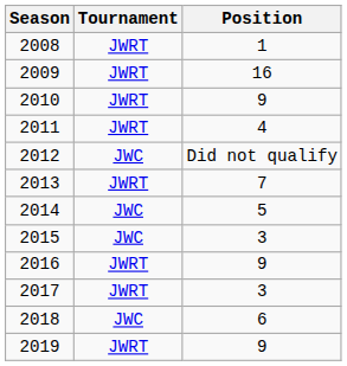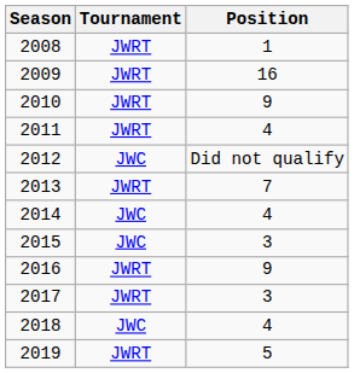 <table class="wikitable" style="text-align:center">
 <tr>
 <th>Season</th>
 <th>Tournament</th>
 <th>Position</th>
 </tr>
 <tr>
 <td>2008</td>
 <td><a href='#'>JWRT</a></td>
 <td>1</td>
 </tr>
 <tr>
 <td>2009</td>
 <td><a href='#'>JWRT</a></td>
 <td>16</td>
 </tr>
 <tr>
 <td>2010</td>
 <td><a href='#'>JWRT</a></td>
 <td>9</td>
 </tr>
 <tr>
 <td>2011</td>
 <td><a href='#'>JWRT</a></td>
 <td>4</td>
 </tr>
 <tr>
 <td>2012</td>
 <td><a href='#'>JWC</a></td>
 <td>Did not qualify</td>
 </tr>
 <tr>
 <td>2013</td>
 <td><a href='#'>JWRT</a></td>
 <td>7</td>
 </tr>
 <tr>
 <td>2014</td>
 <td><a href='#'>JWC</a></td>
-<td>5</td>
+<td>4</td>
 </tr>
 <tr>
 <td>2015</td>
 <td><a href='#'>JWC</a></td>
 <td>3</td>
 </tr>
 <tr>
 <td>2016</td>
 <td><a href='#'>JWRT</a></td>
 <td>9</td>
 </tr>
 <tr>
 <td>2017</td>
 <td><a href='#'>JWRT</a></td>
 <td>3</td>
 </tr>
 <tr>
 <td>2018</td>
 <td><a href='#'>JWC</a></td>
-<td>6</td>
+<td>4</td>
 </tr>
 <tr>
 <td>2019</td>
 <td><a href='#'>JWRT</a></td>
-<td>9</td>
+<td>5</td>
 </tr>
 </table>
